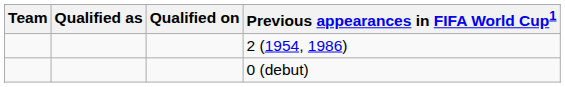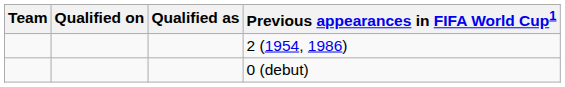 <table class="wikitable sortable">
 <tr>
 <th>Team</th>
+<th>Qualified on</th>
 <th>Qualified as</th>
-<th>Qualified on</th>
 <th data-sort-type="number">Previous <a href='#'>appearances</a> in <a href='#'>FIFA World Cup</a><sup><strong><a href='#'>1</a></strong></sup></th>
 </tr>
 <tr>
 <td></td>
 <td></td>
 <td></td>
 <td>2 (<a href='#'>1954</a>, <a href='#'>1986</a>)</td>
 </tr>
 <tr>
 <td></td>
 <td></td>
 <td></td>
 <td>0 (debut)</td>
 </tr>
 </table>
